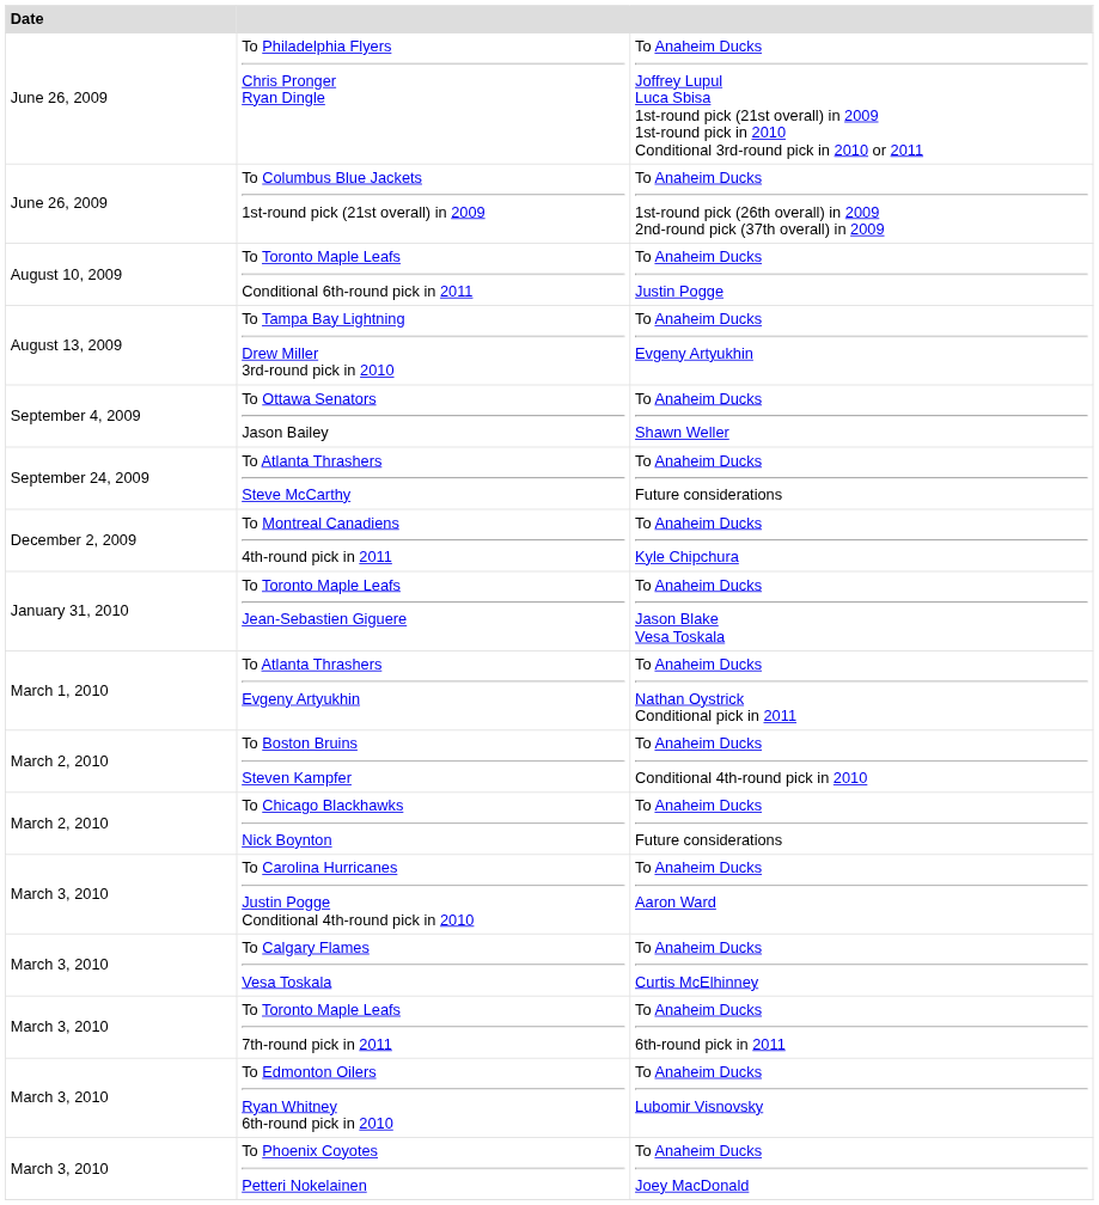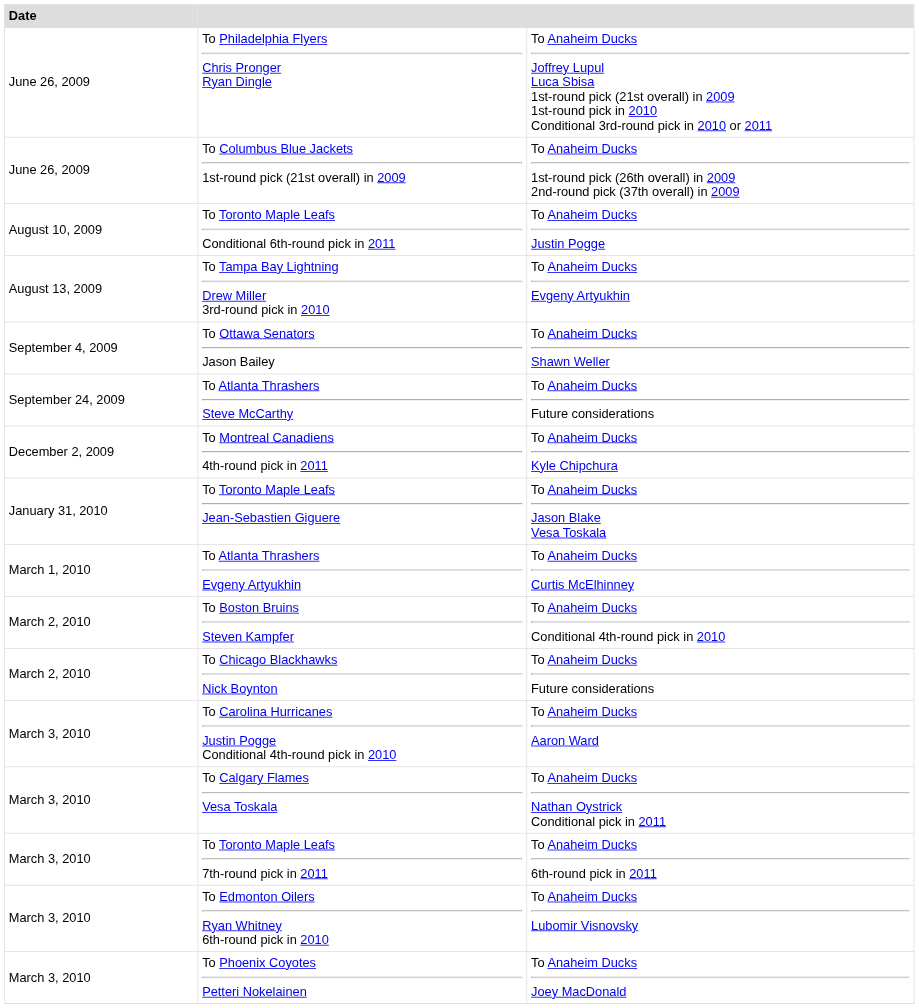 <table border=1 style="border-collapse:collapse" bordercolor="#DFDFDF" cellpadding="5" width=90%>
 <tr bgcolor="#dddddd">
 <td><strong>Date</strong></td>
 <th colspan="2"></th>
 </tr>
 <tr>
 <td>June 26, 2009</td>
 <td valign="top">To <a href='#'>Philadelphia Flyers</a> <hr><a href='#'>Chris Pronger</a><br><a href='#'>Ryan Dingle</a></td>
 <td valign="top">To <a href='#'>Anaheim Ducks</a> <hr><a href='#'>Joffrey Lupul</a><br><a href='#'>Luca Sbisa</a><br>1st-round pick (21st overall) in <a href='#'>2009</a><br>1st-round pick in <a href='#'>2010</a><br>Conditional 3rd-round pick in <a href='#'>2010</a> or <a href='#'>2011</a></td>
 </tr>
 <tr>
 <td>June 26, 2009</td>
 <td valign="top">To <a href='#'>Columbus Blue Jackets</a> <hr>1st-round pick (21st overall) in <a href='#'>2009</a></td>
 <td valign="top">To <a href='#'>Anaheim Ducks</a> <hr>1st-round pick (26th overall) in <a href='#'>2009</a><br>2nd-round pick (37th overall) in <a href='#'>2009</a></td>
 </tr>
 <tr>
 <td>August 10, 2009</td>
 <td valign="top">To <a href='#'>Toronto Maple Leafs</a> <hr>Conditional 6th-round pick in <a href='#'>2011</a></td>
 <td valign="top">To <a href='#'>Anaheim Ducks</a> <hr><a href='#'>Justin Pogge</a></td>
 </tr>
 <tr>
 <td>August 13, 2009</td>
 <td valign="top">To <a href='#'>Tampa Bay Lightning</a> <hr><a href='#'>Drew Miller</a><br>3rd-round pick in <a href='#'>2010</a></td>
 <td valign="top">To <a href='#'>Anaheim Ducks</a> <hr><a href='#'>Evgeny Artyukhin</a></td>
 </tr>
 <tr>
 <td>September 4, 2009</td>
 <td valign="top">To <a href='#'>Ottawa Senators</a> <hr>Jason Bailey</td>
 <td valign="top">To <a href='#'>Anaheim Ducks</a> <hr><a href='#'>Shawn Weller</a></td>
 </tr>
 <tr>
 <td>September 24, 2009</td>
 <td valign="top">To <a href='#'>Atlanta Thrashers</a> <hr><a href='#'>Steve McCarthy</a></td>
 <td valign="top">To <a href='#'>Anaheim Ducks</a> <hr>Future considerations</td>
 </tr>
 <tr>
 <td>December 2, 2009</td>
 <td valign="top">To <a href='#'>Montreal Canadiens</a> <hr>4th-round pick in <a href='#'>2011</a></td>
 <td valign="top">To <a href='#'>Anaheim Ducks</a> <hr><a href='#'>Kyle Chipchura</a></td>
 </tr>
 <tr>
 <td>January 31, 2010</td>
 <td valign="top">To <a href='#'>Toronto Maple Leafs</a> <hr><a href='#'>Jean-Sebastien Giguere</a></td>
 <td valign="top">To <a href='#'>Anaheim Ducks</a> <hr><a href='#'>Jason Blake</a><br><a href='#'>Vesa Toskala</a></td>
 </tr>
 <tr>
 <td>March 1, 2010</td>
 <td valign="top">To <a href='#'>Atlanta Thrashers</a> <hr><a href='#'>Evgeny Artyukhin</a></td>
-<td valign="top">To <a href='#'>Anaheim Ducks</a> <hr><a href='#'>Nathan Oystrick</a><br>Conditional pick in <a href='#'>2011</a></td>
+<td valign="top">To <a href='#'>Anaheim Ducks</a> <hr><a href='#'>Curtis McElhinney</a></td>
 </tr>
 <tr>
 <td>March 2, 2010</td>
 <td valign="top">To <a href='#'>Boston Bruins</a> <hr><a href='#'>Steven Kampfer</a></td>
 <td valign="top">To <a href='#'>Anaheim Ducks</a> <hr>Conditional 4th-round pick in <a href='#'>2010</a></td>
 </tr>
 <tr>
 <td>March 2, 2010</td>
 <td valign="top">To <a href='#'>Chicago Blackhawks</a> <hr><a href='#'>Nick Boynton</a></td>
 <td valign="top">To <a href='#'>Anaheim Ducks</a> <hr>Future considerations</td>
 </tr>
 <tr>
 <td>March 3, 2010</td>
 <td valign="top">To <a href='#'>Carolina Hurricanes</a> <hr><a href='#'>Justin Pogge</a><br>Conditional 4th-round pick in <a href='#'>2010</a></td>
 <td valign="top">To <a href='#'>Anaheim Ducks</a> <hr><a href='#'>Aaron Ward</a></td>
 </tr>
 <tr>
 <td>March 3, 2010</td>
 <td valign="top">To <a href='#'>Calgary Flames</a> <hr><a href='#'>Vesa Toskala</a></td>
-<td valign="top">To <a href='#'>Anaheim Ducks</a> <hr><a href='#'>Curtis McElhinney</a></td>
+<td valign="top">To <a href='#'>Anaheim Ducks</a> <hr><a href='#'>Nathan Oystrick</a><br>Conditional pick in <a href='#'>2011</a></td>
 </tr>
 <tr>
 <td>March 3, 2010</td>
 <td valign="top">To <a href='#'>Toronto Maple Leafs</a> <hr>7th-round pick in <a href='#'>2011</a></td>
 <td valign="top">To <a href='#'>Anaheim Ducks</a> <hr>6th-round pick in <a href='#'>2011</a></td>
 </tr>
 <tr>
 <td>March 3, 2010</td>
 <td valign="top">To <a href='#'>Edmonton Oilers</a> <hr><a href='#'>Ryan Whitney</a><br>6th-round pick in <a href='#'>2010</a></td>
 <td valign="top">To <a href='#'>Anaheim Ducks</a> <hr><a href='#'>Lubomir Visnovsky</a></td>
 </tr>
 <tr>
 <td>March 3, 2010</td>
 <td valign="top">To <a href='#'>Phoenix Coyotes</a> <hr><a href='#'>Petteri Nokelainen</a></td>
 <td valign="top">To <a href='#'>Anaheim Ducks</a> <hr><a href='#'>Joey MacDonald</a></td>
 </tr>
 <tr>
 </tr>
 </table>
